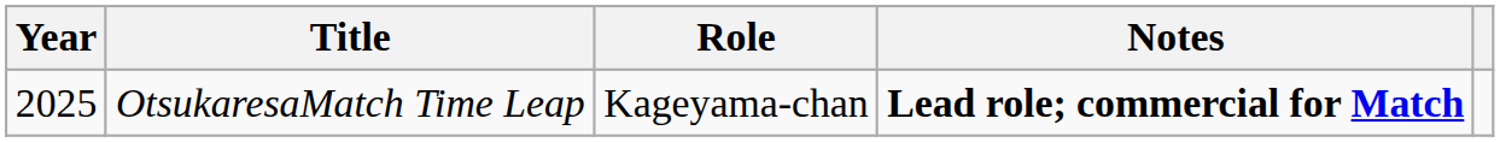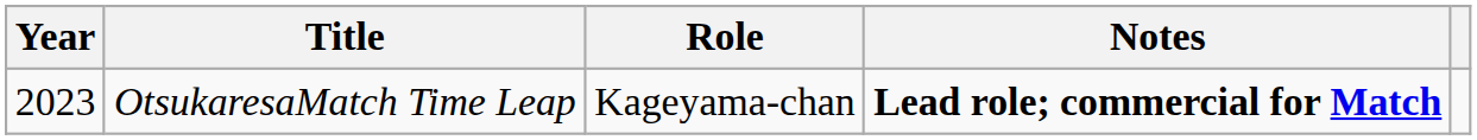 <table class="wikitable sortable">
 <tr>
 <th>Year</th>
 <th>Title</th>
 <th>Role</th>
 <th>Notes</th>
 <th class="unsortable"></th>
 </tr>
 <tr>
-<td>2025</td>
+<td>2023</td>
 <td><em>OtsukaresaMatch Time Leap</em></td>
 <td>Kageyama-chan</td>
 <td><strong>Lead role; commercial for <a href='#'>Match</a></strong></td>
 <td></td>
 </tr>
 </table>
